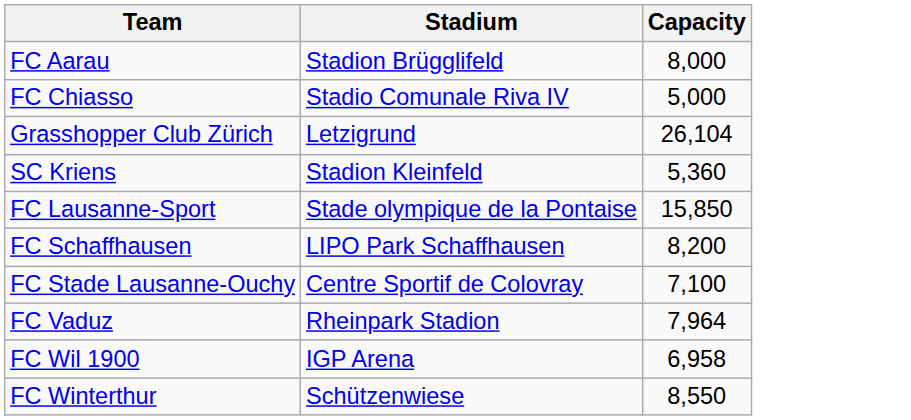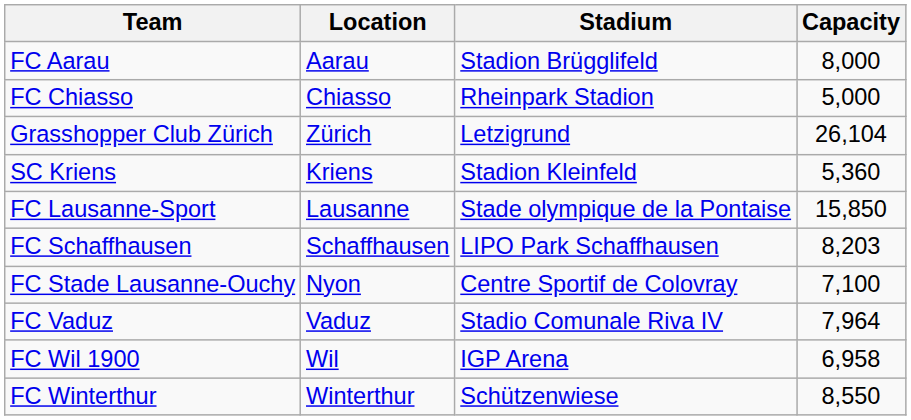 <table class="wikitable sortable">
 <tr>
 <th>Team</th>
+<th>Location</th>
 <th>Stadium</th>
 <th>Capacity</th>
 </tr>
 <tr>
 <td><a href='#'>FC Aarau</a></td>
+<td><a href='#'>Aarau</a></td>
 <td><a href='#'>Stadion Brügglifeld</a></td>
 <td align="center">8,000</td>
 </tr>
 <tr>
 <td><a href='#'>FC Chiasso</a></td>
-<td><a href='#'>Stadio Comunale Riva IV</a></td>
+<td><a href='#'>Chiasso</a></td>
+<td><a href='#'>Rheinpark Stadion</a></td>
 <td align="center">5,000</td>
 </tr>
 <tr>
 <td><a href='#'>Grasshopper Club Zürich</a></td>
+<td><a href='#'>Zürich</a></td>
 <td><a href='#'>Letzigrund</a></td>
 <td align="center">26,104</td>
 </tr>
 <tr>
 <td><a href='#'>SC Kriens</a></td>
+<td><a href='#'>Kriens</a></td>
 <td><a href='#'>Stadion Kleinfeld</a></td>
 <td align="center">5,360</td>
 </tr>
 <tr>
 <td><a href='#'>FC Lausanne-Sport</a></td>
+<td><a href='#'>Lausanne</a></td>
 <td><a href='#'>Stade olympique de la Pontaise</a></td>
 <td align="center">15,850</td>
 </tr>
 <tr>
 <td><a href='#'>FC Schaffhausen</a></td>
+<td><a href='#'>Schaffhausen</a></td>
 <td><a href='#'>LIPO Park Schaffhausen</a></td>
-<td align="center">8,200</td>
+<td align="center">8,203</td>
 </tr>
 <tr>
 <td><a href='#'>FC Stade Lausanne-Ouchy</a></td>
+<td><a href='#'>Nyon</a></td>
 <td><a href='#'>Centre Sportif de Colovray</a></td>
 <td align="center">7,100</td>
 </tr>
 <tr>
 <td><a href='#'>FC Vaduz</a></td>
-<td><a href='#'>Rheinpark Stadion</a></td>
+<td> <a href='#'>Vaduz</a></td>
+<td><a href='#'>Stadio Comunale Riva IV</a></td>
 <td align="center">7,964</td>
 </tr>
 <tr>
 <td><a href='#'>FC Wil 1900</a></td>
+<td><a href='#'>Wil</a></td>
 <td><a href='#'>IGP Arena</a></td>
 <td align="center">6,958</td>
 </tr>
 <tr>
 <td><a href='#'>FC Winterthur</a></td>
+<td><a href='#'>Winterthur</a></td>
 <td><a href='#'>Schützenwiese</a></td>
 <td align="center">8,550</td>
 </tr>
 </table>
